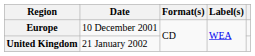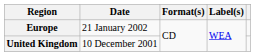 <table class="wikitable plainrowheaders">
 <tr>
 <th scope="col">Region</th>
 <th scope="col">Date</th>
 <th scope="col">Format(s)</th>
 <th scope="col">Label(s)</th>
 <th scope="col"></th>
 </tr>
 <tr>
 <th scope="row">Europe</th>
-<td>10 December 2001</td>
+<td>21 January 2002</td>
 <td rowspan="2">CD</td>
 <td rowspan="2"><a href='#'>WEA</a></td>
 <td></td>
 </tr>
 <tr>
 <th scope="row">United Kingdom</th>
-<td>21 January 2002</td>
+<td>10 December 2001</td>
 <td></td>
 </tr>
 </table>
